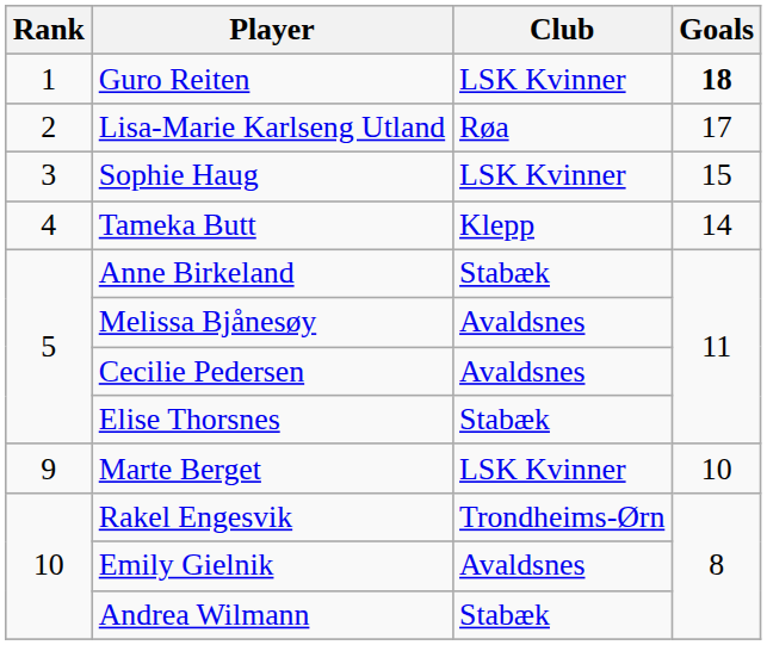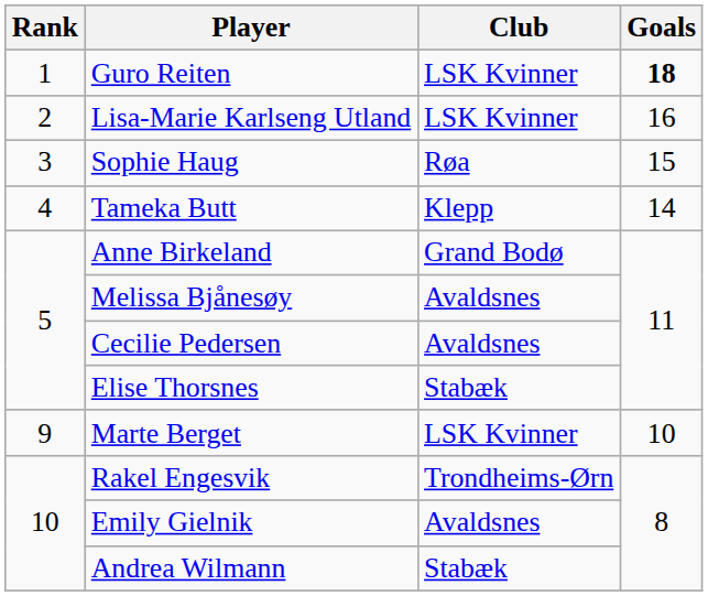 <table class="wikitable" style="text-align:center">
 <tr>
 <th>Rank</th>
 <th>Player</th>
 <th>Club</th>
 <th>Goals</th>
 </tr>
 <tr>
 <td>1</td>
 <td align="left"> <a href='#'>Guro Reiten</a></td>
 <td align="left"><a href='#'>LSK Kvinner</a></td>
 <td><strong>18</strong></td>
 </tr>
 <tr>
 <td>2</td>
 <td align="left"> <a href='#'>Lisa-Marie Karlseng Utland</a></td>
-<td align="left"><a href='#'>Røa</a></td>
-<td>17</td>
+<td align="left"><a href='#'>LSK Kvinner</a></td>
+<td>16</td>
 </tr>
 <tr>
 <td>3</td>
 <td align="left"> <a href='#'>Sophie Haug</a></td>
-<td align="left"><a href='#'>LSK Kvinner</a></td>
+<td align="left"><a href='#'>Røa</a></td>
 <td>15</td>
 </tr>
 <tr>
 <td>4</td>
 <td align="left"> <a href='#'>Tameka Butt</a></td>
 <td align="left"><a href='#'>Klepp</a></td>
 <td>14</td>
 </tr>
 <tr>
 <td rowspan="4">5</td>
 <td align="left"> <a href='#'>Anne Birkeland</a></td>
-<td align="left"><a href='#'>Stabæk</a></td>
+<td align="left"><a href='#'>Grand Bodø</a></td>
 <td rowspan="4">11</td>
 </tr>
 <tr>
 <td align="left"> <a href='#'>Melissa Bjånesøy</a></td>
 <td align="left"><a href='#'>Avaldsnes</a></td>
 </tr>
 <tr>
 <td align="left"> <a href='#'>Cecilie Pedersen</a></td>
 <td align="left"><a href='#'>Avaldsnes</a></td>
 </tr>
 <tr>
 <td align="left"> <a href='#'>Elise Thorsnes</a></td>
 <td align="left"><a href='#'>Stabæk</a></td>
 </tr>
 <tr>
 <td>9</td>
 <td align="left"> <a href='#'>Marte Berget</a></td>
 <td align="left"><a href='#'>LSK Kvinner</a></td>
 <td>10</td>
 </tr>
 <tr>
 <td rowspan="3">10</td>
 <td align="left"> <a href='#'>Rakel Engesvik</a></td>
 <td align="left"><a href='#'>Trondheims-Ørn</a></td>
 <td rowspan="3">8</td>
 </tr>
 <tr>
 <td align="left"> <a href='#'>Emily Gielnik</a></td>
 <td align="left"><a href='#'>Avaldsnes</a></td>
 </tr>
 <tr>
 <td align="left"> <a href='#'>Andrea Wilmann</a></td>
 <td align="left"><a href='#'>Stabæk</a></td>
 </tr>
 </table>
